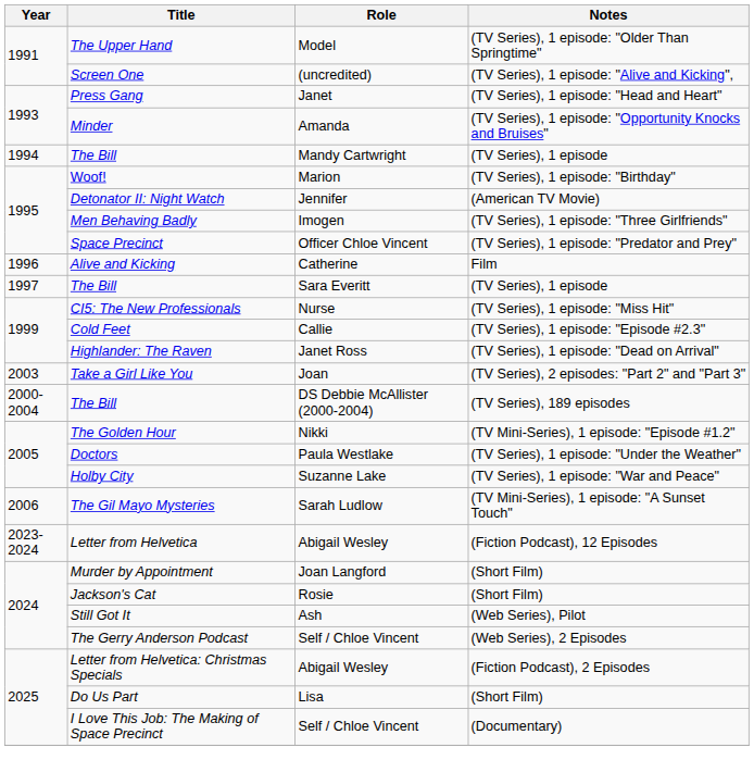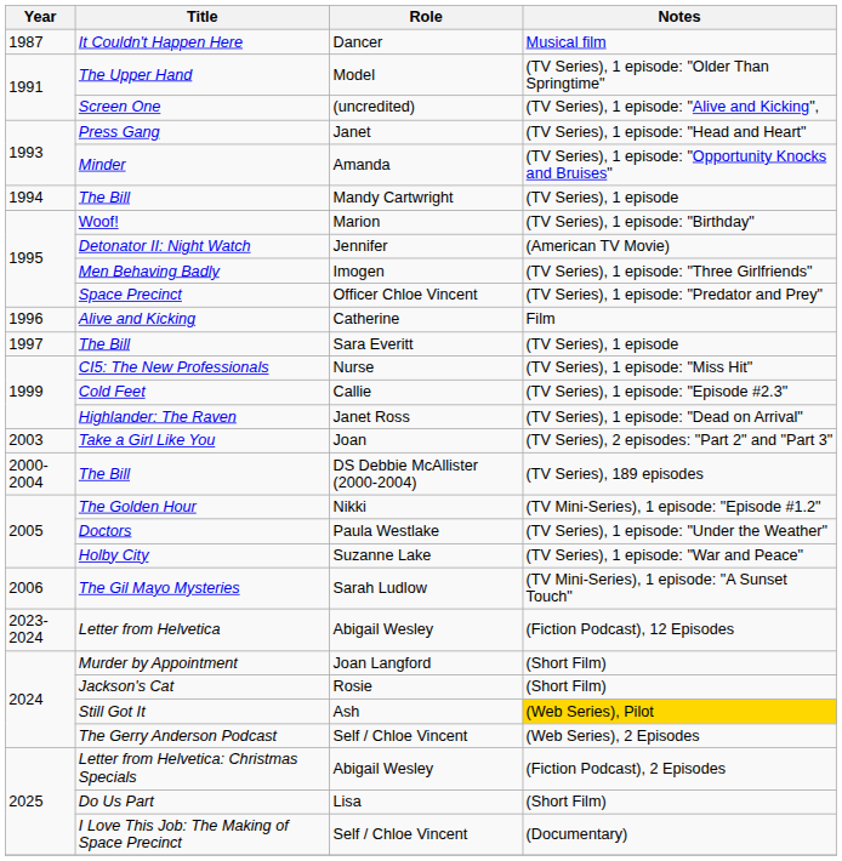 <table class="wikitable sortable"|>
 <tr>
 <th>Year</th>
 <th>Title</th>
 <th>Role</th>
 <th class="unsortable" style="width:20em;">Notes</th>
+</tr>
+<tr>
+<td>1987</td>
+<td><em><a href='#'>It Couldn't Happen Here</a></em></td>
+<td>Dancer</td>
+<td><a href='#'>Musical film</a></td>
 </tr>
 <tr>
 <td rowspan="2">1991</td>
 <td><em><a href='#'>The Upper Hand</a></em></td>
 <td>Model</td>
 <td>(TV Series), 1 episode: "Older Than Springtime"</td>
 </tr>
 <tr>
 <td><em><a href='#'>Screen One</a></em></td>
 <td>(uncredited)</td>
 <td>(TV Series), 1 episode: "<a href='#'>Alive and Kicking</a>",</td>
 </tr>
 <tr>
 <td rowspan="2">1993</td>
 <td><em><a href='#'>Press Gang</a></em></td>
 <td>Janet</td>
 <td>(TV Series), 1 episode: "Head and Heart"</td>
 </tr>
 <tr>
 <td><em><a href='#'>Minder</a></em></td>
 <td>Amanda</td>
 <td>(TV Series), 1 episode: "<a href='#'>Opportunity Knocks and Bruises</a>"</td>
 </tr>
 <tr>
 <td>1994</td>
 <td><em><a href='#'>The Bill</a></em></td>
 <td>Mandy Cartwright</td>
 <td>(TV Series), 1 episode</td>
 </tr>
 <tr>
 <td rowspan="4">1995</td>
 <td><a href='#'>Woof!</a></td>
 <td>Marion</td>
 <td>(TV Series), 1 episode: "Birthday"</td>
 </tr>
 <tr>
 <td><em><a href='#'>Detonator II: Night Watch</a></em></td>
 <td>Jennifer</td>
 <td>(American TV Movie)</td>
 </tr>
 <tr>
 <td><em><a href='#'>Men Behaving Badly</a></em></td>
 <td>Imogen</td>
 <td>(TV Series), 1 episode: "Three Girlfriends"</td>
 </tr>
 <tr>
 <td><em><a href='#'>Space Precinct</a></em></td>
 <td>Officer Chloe Vincent</td>
 <td>(TV Series), 1 episode: "Predator and Prey"</td>
 </tr>
 <tr>
 <td>1996</td>
 <td><em><a href='#'>Alive and Kicking</a></em></td>
 <td>Catherine</td>
 <td>Film</td>
 </tr>
 <tr>
 <td>1997</td>
 <td><em><a href='#'>The Bill</a></em></td>
 <td>Sara Everitt</td>
 <td>(TV Series), 1 episode</td>
 </tr>
 <tr>
 <td rowspan="3">1999</td>
 <td><em><a href='#'>CI5: The New Professionals</a></em></td>
 <td>Nurse</td>
 <td>(TV Series), 1 episode: "Miss Hit"</td>
 </tr>
 <tr>
 <td><em><a href='#'>Cold Feet</a></em></td>
 <td>Callie</td>
 <td>(TV Series), 1 episode: "Episode #2.3"</td>
 </tr>
 <tr>
 <td><em><a href='#'>Highlander: The Raven</a></em></td>
 <td>Janet Ross</td>
 <td>(TV Series), 1 episode: "Dead on Arrival"</td>
 </tr>
 <tr>
 <td>2003</td>
 <td><em><a href='#'>Take a Girl Like You</a></em></td>
 <td>Joan</td>
 <td>(TV Series), 2 episodes: "Part 2" and "Part 3"</td>
 </tr>
 <tr>
 <td>2000-2004</td>
 <td><em><a href='#'>The Bill</a></em></td>
 <td>DS Debbie McAllister (2000-2004)</td>
 <td>(TV Series), 189 episodes</td>
 </tr>
 <tr>
 <td rowspan="3">2005</td>
 <td><em><a href='#'>The Golden Hour</a></em></td>
 <td>Nikki</td>
 <td>(TV Mini-Series), 1 episode: "Episode #1.2"</td>
 </tr>
 <tr>
 <td><em><a href='#'>Doctors</a></em></td>
 <td>Paula Westlake</td>
 <td>(TV Series), 1 episode: "Under the Weather"</td>
 </tr>
 <tr>
 <td><em><a href='#'>Holby City</a></em></td>
 <td>Suzanne Lake</td>
 <td>(TV Series), 1 episode: "War and Peace"</td>
 </tr>
 <tr>
 <td>2006</td>
 <td><em><a href='#'>The Gil Mayo Mysteries</a></em></td>
 <td>Sarah Ludlow</td>
 <td>(TV Mini-Series), 1 episode: "A Sunset Touch"</td>
 </tr>
 <tr>
 <td>2023-2024</td>
 <td><em>Letter from Helvetica</em></td>
 <td>Abigail Wesley</td>
 <td>(Fiction Podcast), 12 Episodes</td>
 </tr>
 <tr>
 <td rowspan="4">2024</td>
 <td><em>Murder by Appointment</em></td>
 <td>Joan Langford</td>
 <td>(Short Film)</td>
 </tr>
 <tr>
 <td><em>Jackson's Cat</em></td>
 <td>Rosie</td>
 <td>(Short Film)</td>
 </tr>
 <tr>
 <td><em>Still Got It</em></td>
 <td>Ash</td>
-<td>(Web Series), Pilot</td>
+<td style="background: gold;">(Web Series), Pilot</td>
 </tr>
 <tr>
 <td><em>The Gerry Anderson Podcast</em></td>
 <td>Self / Chloe Vincent</td>
 <td>(Web Series), 2 Episodes</td>
 </tr>
 <tr>
 <td rowspan="3">2025</td>
 <td><em>Letter from Helvetica: Christmas Specials</em></td>
 <td>Abigail Wesley</td>
 <td>(Fiction Podcast), 2 Episodes</td>
 </tr>
 <tr>
 <td><em>Do Us Part</em></td>
 <td>Lisa</td>
 <td>(Short Film)</td>
 </tr>
 <tr>
 <td><em>I Love This Job: The Making of Space Precinct</em></td>
 <td>Self / Chloe Vincent</td>
 <td>(Documentary)</td>
 </tr>
 <tr>
 </tr>
 </table>
